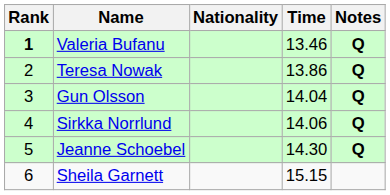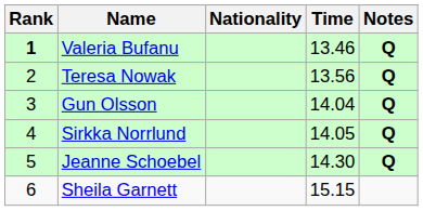 <table class="wikitable sortable" style="text-align:center">
 <tr>
 <th>Rank</th>
 <th>Name</th>
 <th>Nationality</th>
 <th>Time</th>
 <th>Notes</th>
 </tr>
 <tr bgcolor=ccffcc>
 <td><strong>1</strong></td>
 <td align=left><a href='#'>Valeria Bufanu</a></td>
 <td align=left></td>
 <td>13.46</td>
 <td><strong>Q</strong></td>
 </tr>
 <tr bgcolor=ccffcc>
 <td>2</td>
 <td align=left><a href='#'>Teresa Nowak</a></td>
 <td align=left></td>
-<td>13.86</td>
+<td>13.56</td>
 <td><strong>Q</strong></td>
 </tr>
 <tr bgcolor=ccffcc>
 <td>3</td>
 <td align=left><a href='#'>Gun Olsson</a></td>
 <td align=left></td>
 <td>14.04</td>
 <td><strong>Q</strong></td>
 </tr>
 <tr bgcolor=ccffcc>
 <td>4</td>
 <td align=left><a href='#'>Sirkka Norrlund</a></td>
 <td align=left></td>
-<td>14.06</td>
+<td>14.05</td>
 <td><strong>Q</strong></td>
 </tr>
 <tr bgcolor=ccffcc>
 <td>5</td>
 <td align=left><a href='#'>Jeanne Schoebel</a></td>
 <td align=left></td>
 <td>14.30</td>
 <td><strong>Q</strong></td>
 </tr>
 <tr>
 <td>6</td>
 <td align=left><a href='#'>Sheila Garnett</a></td>
 <td align=left></td>
 <td>15.15</td>
 <td></td>
 </tr>
 </table>
